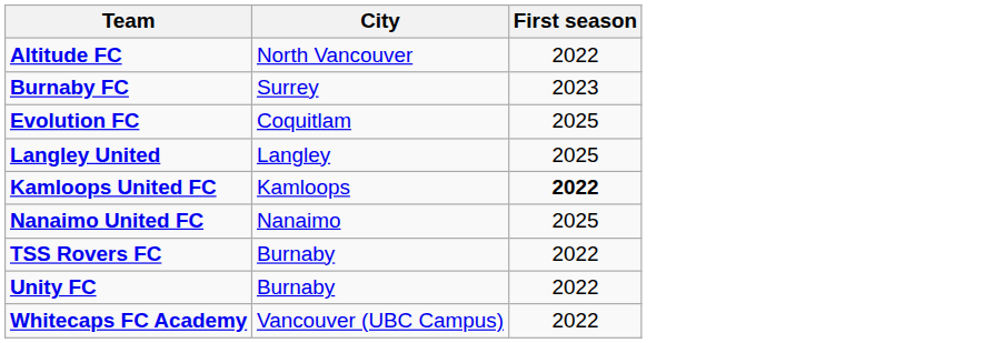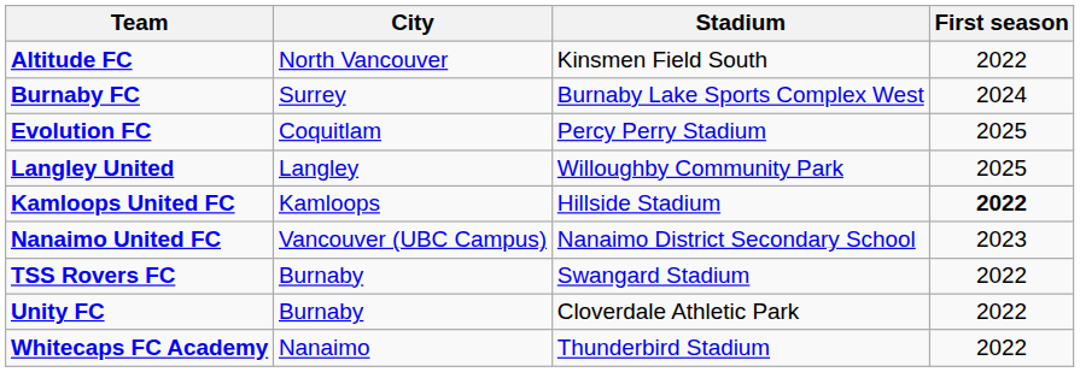 <table class="wikitable sortable" style="text-align:left">
 <tr>
 <th>Team</th>
 <th>City</th>
+<th>Stadium</th>
 <th>First season</th>
 </tr>
 <tr>
 <td><strong><a href='#'>Altitude FC</a></strong></td>
 <td><a href='#'>North Vancouver</a></td>
+<td>Kinsmen Field South</td>
 <td align="center">2022</td>
 </tr>
 <tr>
 <td><strong><a href='#'>Burnaby FC</a></strong></td>
 <td><a href='#'>Surrey</a></td>
-<td align="center">2023</td>
+<td><a href='#'>Burnaby Lake Sports Complex West</a></td>
+<td align="center">2024</td>
 </tr>
 <tr>
 <td><strong><a href='#'>Evolution FC</a></strong></td>
 <td><a href='#'>Coquitlam</a></td>
+<td><a href='#'>Percy Perry Stadium</a></td>
 <td align="center">2025</td>
 </tr>
 <tr>
 <td><strong><a href='#'>Langley United</a></strong></td>
 <td><a href='#'>Langley</a></td>
+<td><a href='#'>Willoughby Community Park</a></td>
 <td align="center">2025</td>
 </tr>
 <tr>
 <td><strong><a href='#'>Kamloops United FC</a></strong></td>
 <td><a href='#'>Kamloops</a></td>
+<td><a href='#'>Hillside Stadium</a></td>
 <td align="center"><strong>2022</strong></td>
 </tr>
 <tr>
 <td><strong><a href='#'>Nanaimo United FC</a></strong></td>
-<td><a href='#'>Nanaimo</a></td>
-<td align="center">2025</td>
+<td><a href='#'>Vancouver (UBC Campus)</a></td>
+<td><a href='#'>Nanaimo District Secondary School</a></td>
+<td align="center">2023</td>
 </tr>
 <tr>
 <td><strong><a href='#'>TSS Rovers FC</a></strong></td>
 <td><a href='#'>Burnaby</a></td>
+<td><a href='#'>Swangard Stadium</a></td>
 <td align="center">2022</td>
 </tr>
 <tr>
 <td><strong><a href='#'>Unity FC</a></strong></td>
 <td><a href='#'>Burnaby</a></td>
+<td>Cloverdale Athletic Park</td>
 <td align="center">2022</td>
 </tr>
 <tr>
 <td><strong><a href='#'>Whitecaps FC Academy</a></strong></td>
-<td><a href='#'>Vancouver (UBC Campus)</a></td>
+<td><a href='#'>Nanaimo</a></td>
+<td><a href='#'>Thunderbird Stadium</a></td>
 <td align="center">2022</td>
 </tr>
 </table>
